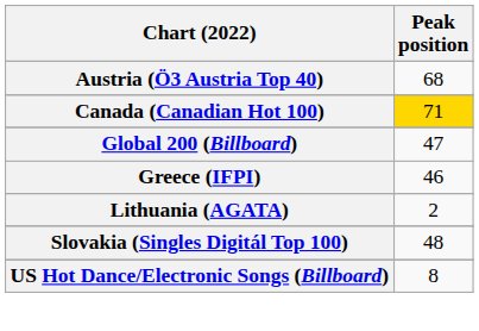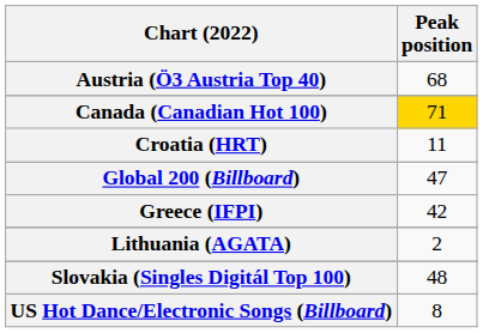 <table class="wikitable sortable plainrowheaders" style="text-align:center">
 <tr>
 <th scope="col">Chart (2022)</th>
 <th scope="col">Peak<br>position</th>
 </tr>
 <tr>
 </tr>
 <tr>
 <th scope="row">Austria (<a href='#'>Ö3 Austria Top 40</a>)</th>
 <td>68</td>
 </tr>
 <tr>
 </tr>
 <tr>
 <th scope="row">Canada (<a href='#'>Canadian Hot 100</a>)</th>
 <td style="background: gold;">71</td>
 </tr>
 <tr>
+<th scope="row">Croatia (<a href='#'>HRT</a>)</th>
+<td>11</td>
+</tr>
+<tr>
 </tr>
 <tr>
 </tr>
 <tr>
 <th scope="row"><a href='#'>Global 200</a> (<em><a href='#'>Billboard</a></em>)</th>
 <td>47</td>
 </tr>
 <tr>
 <th scope="row">Greece (<a href='#'>IFPI</a>)</th>
-<td>46</td>
+<td>42</td>
 </tr>
 <tr>
 </tr>
 <tr>
 <th scope="row">Lithuania (<a href='#'>AGATA</a>)</th>
 <td>2</td>
 </tr>
 <tr>
 </tr>
 <tr>
 </tr>
 <tr>
 </tr>
 <tr>
 </tr>
 <tr>
 </tr>
 <tr>
 <th scope="row">Slovakia (<a href='#'>Singles Digitál Top 100</a>)</th>
 <td>48</td>
 </tr>
 <tr>
 </tr>
 <tr>
 </tr>
 <tr>
 </tr>
 <tr>
 </tr>
 <tr>
 </tr>
 <tr>
 <th scope="row">US <a href='#'>Hot Dance/Electronic Songs</a> (<em><a href='#'>Billboard</a></em>)</th>
 <td>8</td>
 </tr>
 </table>
